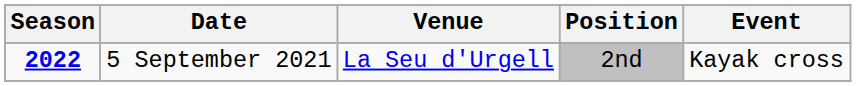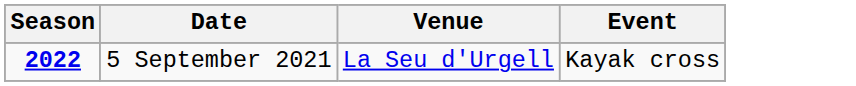 <table class="wikitable" style="text-align:center; font-size:95%;">
 <tr>
 <th>Season</th>
 <th>Date</th>
 <th>Venue</th>
-<th>Position</th>
 <th>Event</th>
 </tr>
 <tr>
 <td><strong><a href='#'>2022</a></strong></td>
 <td align=right>5 September 2021</td>
 <td align=left><a href='#'>La Seu d'Urgell</a></td>
-<td bgcolor=silver>2nd</td>
 <td>Kayak cross</td>
 </tr>
 </table>
